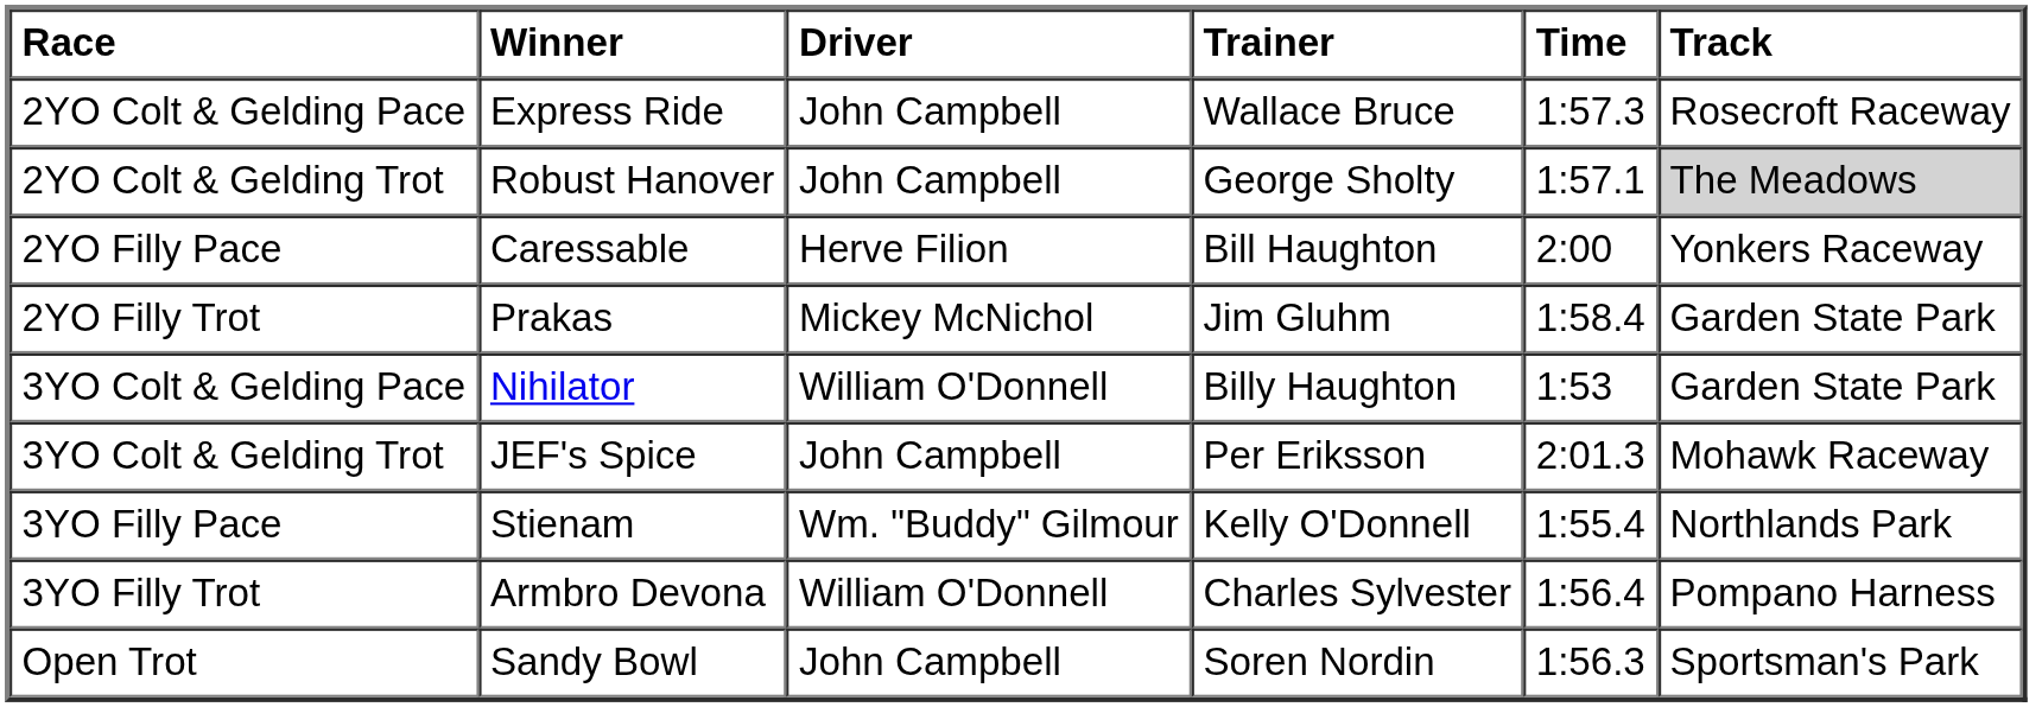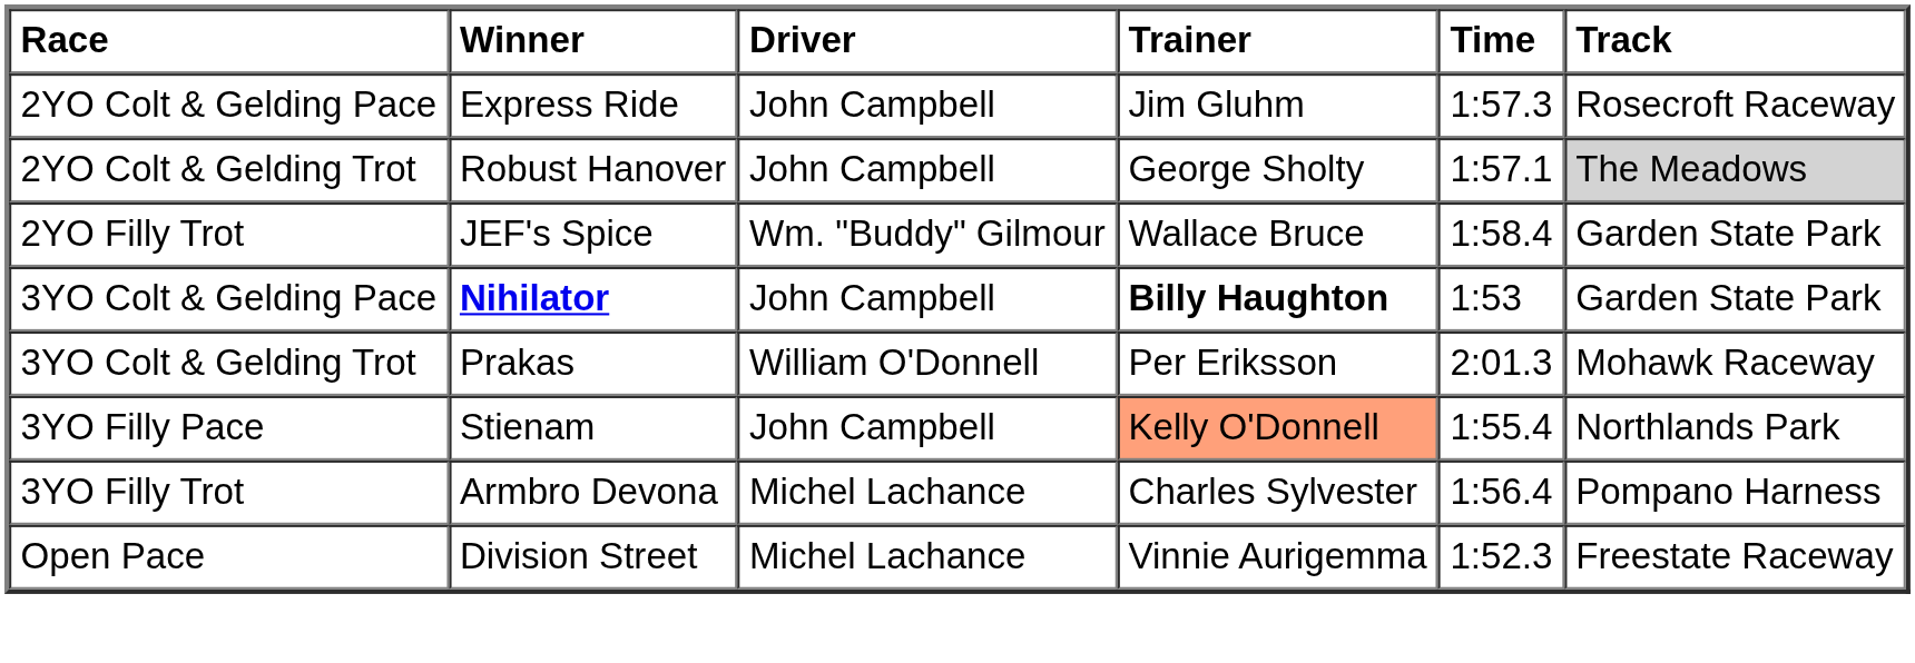 <table cellspacing="0" cellpadding="4" border="2">
 <tr>
 <td><strong>Race</strong></td>
 <td><strong>Winner</strong></td>
 <td><strong>Driver</strong></td>
 <td><strong>Trainer</strong></td>
 <td><strong>Time</strong></td>
 <td><strong>Track</strong></td>
 </tr>
 <tr>
 <td>2YO Colt & Gelding Pace</td>
 <td>Express Ride</td>
 <td>John Campbell</td>
-<td>Wallace Bruce</td>
+<td>Jim Gluhm</td>
 <td>1:57.3</td>
 <td>Rosecroft Raceway</td>
 </tr>
 <tr>
 <td>2YO Colt & Gelding Trot</td>
 <td>Robust Hanover</td>
 <td>John Campbell</td>
 <td>George Sholty</td>
 <td>1:57.1</td>
 <td style="background: lightgrey;">The Meadows</td>
 </tr>
 <tr>
-<td>2YO Filly Pace</td>
-<td>Caressable</td>
-<td>Herve Filion</td>
-<td>Bill Haughton</td>
-<td>2:00</td>
-<td>Yonkers Raceway</td>
-</tr>
-<tr>
 <td>2YO Filly Trot</td>
-<td>Prakas</td>
-<td>Mickey McNichol</td>
-<td>Jim Gluhm</td>
+<td>JEF's Spice</td>
+<td>Wm. "Buddy" Gilmour</td>
+<td>Wallace Bruce</td>
 <td>1:58.4</td>
 <td>Garden State Park</td>
 </tr>
 <tr>
 <td>3YO Colt & Gelding Pace</td>
-<td><a href='#'>Nihilator</a></td>
-<td>William O'Donnell</td>
-<td>Billy Haughton</td>
+<td><strong><a href='#'>Nihilator</a></strong></td>
+<td>John Campbell</td>
+<td><strong>Billy Haughton</strong></td>
 <td>1:53</td>
 <td>Garden State Park</td>
 </tr>
 <tr>
 <td>3YO Colt & Gelding Trot</td>
-<td>JEF's Spice</td>
-<td>John Campbell</td>
+<td>Prakas</td>
+<td>William O'Donnell</td>
 <td>Per Eriksson</td>
 <td>2:01.3</td>
 <td>Mohawk Raceway</td>
 </tr>
 <tr>
 <td>3YO Filly Pace</td>
 <td>Stienam</td>
-<td>Wm. "Buddy" Gilmour</td>
-<td>Kelly O'Donnell</td>
+<td>John Campbell</td>
+<td style="background: lightsalmon;">Kelly O'Donnell</td>
 <td>1:55.4</td>
 <td>Northlands Park</td>
 </tr>
 <tr>
 <td>3YO Filly Trot</td>
 <td>Armbro Devona</td>
-<td>William O'Donnell</td>
+<td>Michel Lachance</td>
 <td>Charles Sylvester</td>
 <td>1:56.4</td>
 <td>Pompano Harness</td>
 </tr>
 <tr>
-<td>Open Trot</td>
-<td>Sandy Bowl</td>
-<td>John Campbell</td>
-<td>Soren Nordin</td>
-<td>1:56.3</td>
-<td>Sportsman's Park</td>
+<td>Open Pace</td>
+<td>Division Street</td>
+<td>Michel Lachance</td>
+<td>Vinnie Aurigemma</td>
+<td>1:52.3</td>
+<td>Freestate Raceway</td>
 </tr>
 </table>
